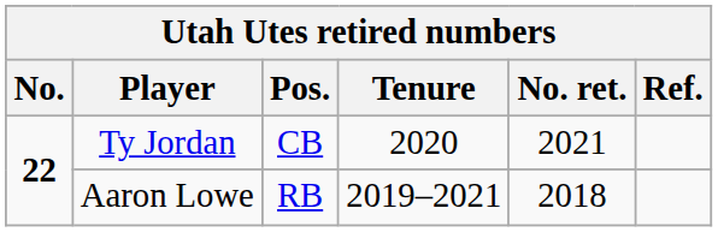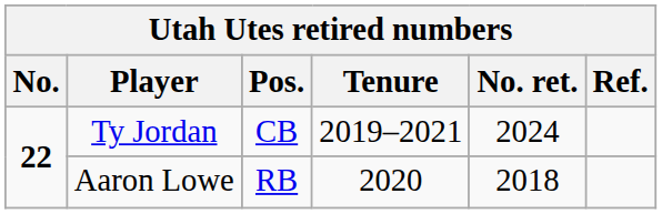 <table class="wikitable" style="text-align:center">
 <tr>
 <th colspan=6 style =><strong>Utah Utes retired numbers</strong></th>
 </tr>
 <tr>
 <th style = >No.</th>
 <th style = >Player</th>
 <th style = >Pos.</th>
 <th style = >Tenure</th>
 <th style = >No. ret.</th>
 <th style = >Ref.</th>
 </tr>
 <tr>
 <td rowspan="2"><strong>22</strong></td>
 <td><a href='#'>Ty Jordan</a></td>
 <td><a href='#'>CB</a></td>
-<td>2020</td>
-<td>2021</td>
+<td>2019–2021</td>
+<td>2024</td>
 <td></td>
 </tr>
 <tr>
 <td>Aaron Lowe</td>
 <td><a href='#'>RB</a></td>
-<td>2019–2021</td>
+<td>2020</td>
 <td>2018</td>
 <td></td>
 </tr>
 </table>
